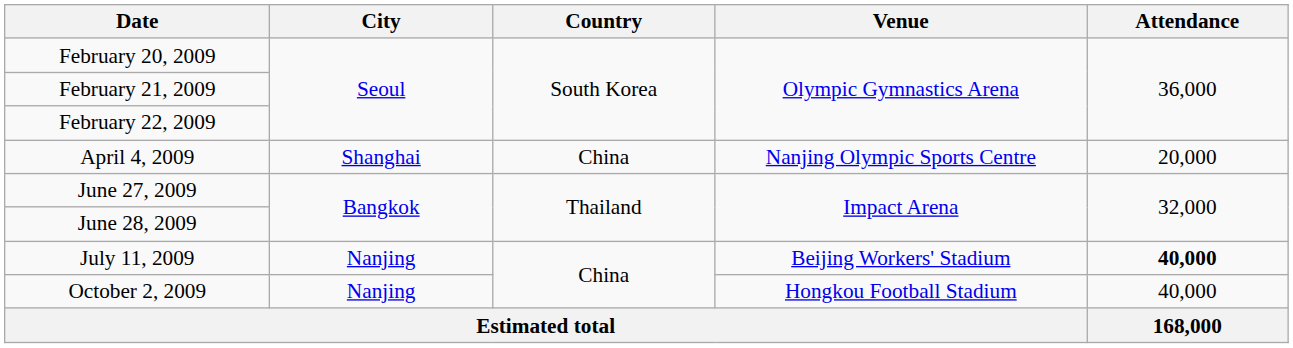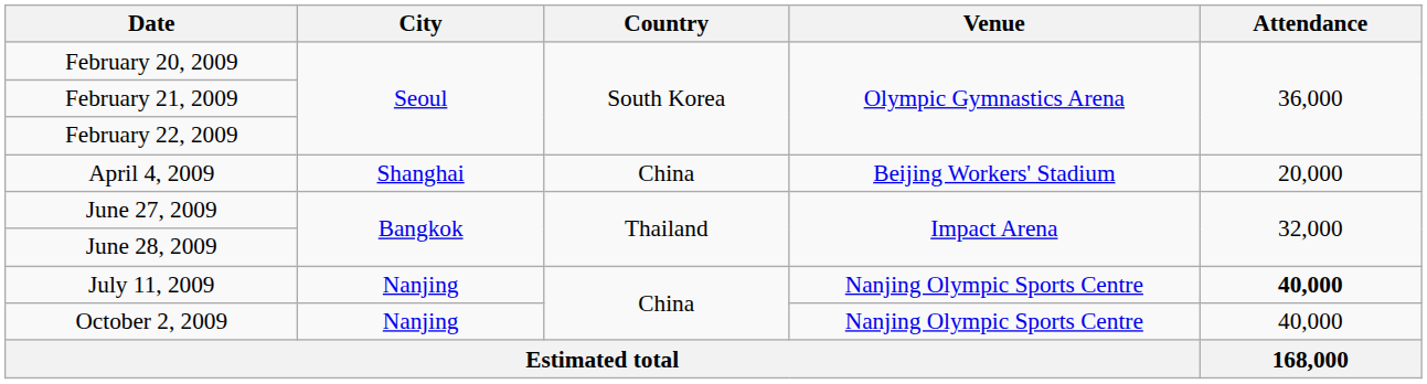 <table class="wikitable plainrowheaders" style="text-align:center;">
 <tr>
 <th scope="col" style="width:12em;">Date</th>
 <th scope="col" style="width:10em;">City</th>
 <th scope="col" style="width:10em;">Country</th>
 <th scope="col" style="width:17em;">Venue</th>
 <th scope="col" style="width:9em;">Attendance</th>
 </tr>
 <tr>
 <td>February 20, 2009</td>
 <td rowspan="3"><a href='#'>Seoul</a></td>
 <td rowspan="3">South Korea</td>
 <td rowspan="3"><a href='#'>Olympic Gymnastics Arena</a></td>
 <td rowspan="3">36,000</td>
 </tr>
 <tr>
 <td>February 21, 2009</td>
 </tr>
 <tr>
 <td>February 22, 2009</td>
 </tr>
 <tr>
 <td>April 4, 2009</td>
 <td><a href='#'>Shanghai</a></td>
 <td>China</td>
-<td><a href='#'>Nanjing Olympic Sports Centre</a></td>
+<td rowspan="1"><a href='#'>Beijing Workers' Stadium</a></td>
 <td>20,000</td>
 </tr>
 <tr>
 <td>June 27, 2009</td>
 <td rowspan="2"><a href='#'>Bangkok</a></td>
 <td rowspan="2">Thailand</td>
 <td rowspan="2"><a href='#'>Impact Arena</a></td>
 <td rowspan="2">32,000</td>
 </tr>
 <tr>
 <td>June 28, 2009</td>
 </tr>
 <tr>
 <td>July 11, 2009</td>
 <td><a href='#'>Nanjing</a></td>
 <td rowspan="2">China</td>
-<td rowspan="1"><a href='#'>Beijing Workers' Stadium</a></td>
+<td><a href='#'>Nanjing Olympic Sports Centre</a></td>
 <td rowspan="1"><strong>40,000</strong></td>
 </tr>
 <tr>
 <td>October 2, 2009</td>
 <td><a href='#'>Nanjing</a></td>
-<td><a href='#'>Hongkou Football Stadium</a></td>
+<td><a href='#'>Nanjing Olympic Sports Centre</a></td>
 <td>40,000</td>
 </tr>
 <tr>
 <th colspan="4">Estimated total</th>
 <th>168,000</th>
 </tr>
 </table>
